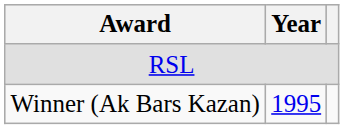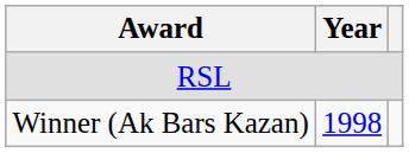 <table class="wikitable">
 <tr>
 <th>Award</th>
 <th>Year</th>
 <th></th>
 </tr>
 <tr ALIGN="center" bgcolor="#e0e0e0">
 <td colspan="3"><a href='#'>RSL</a></td>
 </tr>
 <tr>
 <td>Winner (Ak Bars Kazan)</td>
-<td><a href='#'>1995</a></td>
+<td><a href='#'>1998</a></td>
 <td></td>
 </tr>
 </table>
